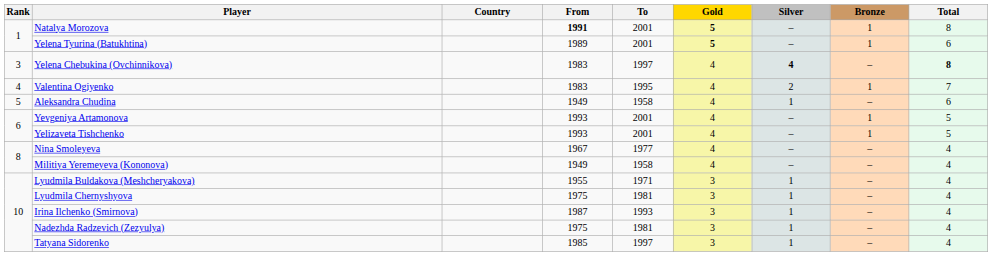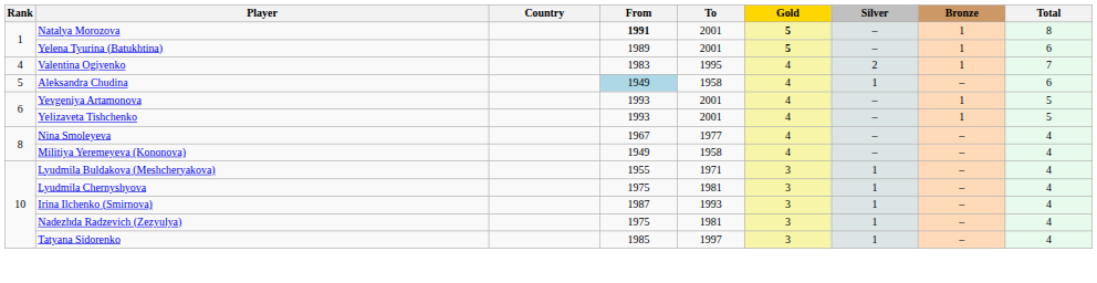 <table class="wikitable plainrowheaders" width=80% style="text-align:center;">
 <tr style="background-color:#EDEDED;">
 <th class="hintergrundfarbe5" style="width:1em">Rank</th>
 <th class="hintergrundfarbe5">Player</th>
 <th class="hintergrundfarbe5">Country</th>
 <th class="hintergrundfarbe5">From</th>
 <th class="hintergrundfarbe5">To</th>
 <th style="background:    gold; width:8%">Gold</th>
 <th style="background:  silver; width:8%">Silver</th>
 <th style="background: #CC9966; width:8%">Bronze</th>
 <th class="hintergrundfarbe5" style="width:8%">Total</th>
 </tr>
 <tr>
 <td rowspan="2">1</td>
 <td align="left"><a href='#'>Natalya Morozova</a></td>
 <td align="left"><br></td>
 <td><strong>1991</strong></td>
 <td>2001</td>
 <td bgcolor="#F7F6A8"><strong>5</strong></td>
 <td bgcolor="#DCE5E5">–</td>
 <td bgcolor="#FFDAB9">1</td>
 <td bgcolor="#E7FAEC">8</td>
 </tr>
 <tr align="center">
 <td align="left"><a href='#'>Yelena Tyurina (Batukhtina)</a></td>
 <td align="left"><br></td>
 <td>1989</td>
 <td>2001</td>
 <td bgcolor="#F7F6A8"><strong>5</strong></td>
 <td bgcolor="#DCE5E5">–</td>
 <td bgcolor="#FFDAB9">1</td>
 <td bgcolor="#E7FAEC">6</td>
 </tr>
 <tr align="center">
-<td>3</td>
-<td align="left"><a href='#'>Yelena Chebukina (Ovchinnikova)</a></td>
-<td align="left"><br><br></td>
-<td>1983</td>
-<td>1997</td>
-<td bgcolor="#F7F6A8">4</td>
-<td bgcolor="#DCE5E5"><strong>4</strong></td>
-<td bgcolor="#FFDAB9">–</td>
-<td bgcolor="#E7FAEC"><strong>8</strong></td>
-</tr>
-<tr align="center">
 <td>4</td>
 <td align="left"><a href='#'>Valentina Ogiyenko</a></td>
 <td align="left"><br></td>
 <td>1983</td>
 <td>1995</td>
 <td bgcolor="#F7F6A8">4</td>
 <td bgcolor="#DCE5E5">2</td>
 <td bgcolor="#FFDAB9">1</td>
 <td bgcolor="#E7FAEC">7</td>
 </tr>
 <tr align="center">
 <td>5</td>
 <td align="left"><a href='#'>Aleksandra Chudina</a></td>
 <td align="left"></td>
-<td>1949</td>
+<td style="background: lightblue;">1949</td>
 <td>1958</td>
 <td bgcolor="#F7F6A8">4</td>
 <td bgcolor="#DCE5E5">1</td>
 <td bgcolor="#FFDAB9">–</td>
 <td bgcolor="#E7FAEC">6</td>
 </tr>
 <tr align="center">
 <td rowspan="2">6</td>
 <td align="left"><a href='#'>Yevgeniya Artamonova</a></td>
 <td align="left"></td>
 <td>1993</td>
 <td>2001</td>
 <td bgcolor="#F7F6A8">4</td>
 <td bgcolor="#DCE5E5">–</td>
 <td bgcolor="#FFDAB9">1</td>
 <td bgcolor="#E7FAEC">5</td>
 </tr>
 <tr align="center">
 <td align="left"><a href='#'>Yelizaveta Tishchenko</a></td>
 <td align="left"></td>
 <td>1993</td>
 <td>2001</td>
 <td bgcolor="#F7F6A8">4</td>
 <td bgcolor="#DCE5E5">–</td>
 <td bgcolor="#FFDAB9">1</td>
 <td bgcolor="#E7FAEC">5</td>
 </tr>
 <tr align="center">
 <td rowspan="2">8</td>
 <td align="left"><a href='#'>Nina Smoleyeva</a></td>
 <td align="left"></td>
 <td>1967</td>
 <td>1977</td>
 <td bgcolor="#F7F6A8">4</td>
 <td bgcolor="#DCE5E5">–</td>
 <td bgcolor="#FFDAB9">–</td>
 <td bgcolor="#E7FAEC">4</td>
 </tr>
 <tr align="center">
 <td align="left"><a href='#'>Militiya Yeremeyeva (Kononova)</a></td>
 <td align="left"></td>
 <td>1949</td>
 <td>1958</td>
 <td bgcolor="#F7F6A8">4</td>
 <td bgcolor="#DCE5E5">–</td>
 <td bgcolor="#FFDAB9">–</td>
 <td bgcolor="#E7FAEC">4</td>
 </tr>
 <tr align="center">
 <td rowspan="5">10</td>
 <td align="left"><a href='#'>Lyudmila Buldakova (Meshcheryakova)</a></td>
 <td align="left"></td>
 <td>1955</td>
 <td>1971</td>
 <td bgcolor="#F7F6A8">3</td>
 <td bgcolor="#DCE5E5">1</td>
 <td bgcolor="#FFDAB9">–</td>
 <td bgcolor="#E7FAEC">4</td>
 </tr>
 <tr align="center">
 <td align="left"><a href='#'>Lyudmila Chernyshyova</a></td>
 <td align="left"></td>
 <td>1975</td>
 <td>1981</td>
 <td bgcolor="#F7F6A8">3</td>
 <td bgcolor="#DCE5E5">1</td>
 <td bgcolor="#FFDAB9">–</td>
 <td bgcolor="#E7FAEC">4</td>
 </tr>
 <tr align="center">
 <td align="left"><a href='#'>Irina Ilchenko (Smirnova)</a></td>
 <td align="left"><br></td>
 <td>1987</td>
 <td>1993</td>
 <td bgcolor="#F7F6A8">3</td>
 <td bgcolor="#DCE5E5">1</td>
 <td bgcolor="#FFDAB9">–</td>
 <td bgcolor="#E7FAEC">4</td>
 </tr>
 <tr align="center">
 <td align="left"><a href='#'>Nadezhda Radzevich (Zezyulya)</a></td>
 <td align="left"></td>
 <td>1975</td>
 <td>1981</td>
 <td bgcolor="#F7F6A8">3</td>
 <td bgcolor="#DCE5E5">1</td>
 <td bgcolor="#FFDAB9">–</td>
 <td bgcolor="#E7FAEC">4</td>
 </tr>
 <tr align="center">
 <td align="left"><a href='#'>Tatyana Sidorenko</a></td>
 <td align="left"><br></td>
 <td>1985</td>
 <td>1997</td>
 <td bgcolor="#F7F6A8">3</td>
 <td bgcolor="#DCE5E5">1</td>
 <td bgcolor="#FFDAB9">–</td>
 <td bgcolor="#E7FAEC">4</td>
 </tr>
 </table>
